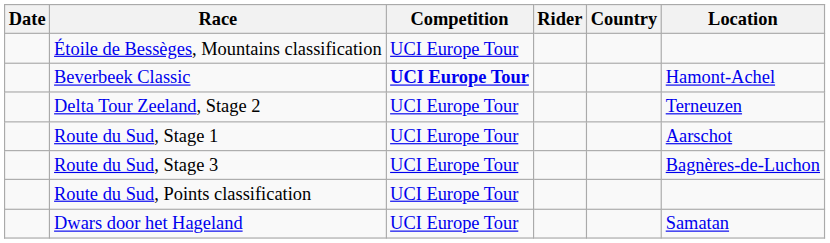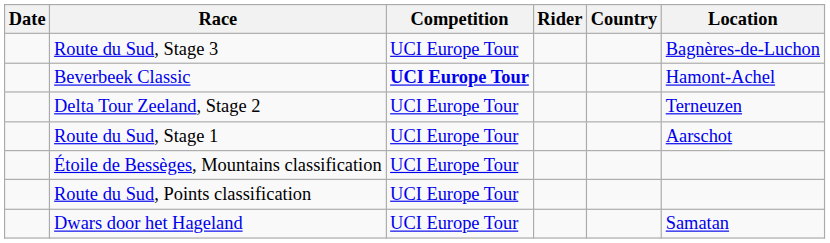 <table class="wikitable sortable">
 <tr>
 <th>Date</th>
 <th>Race</th>
 <th>Competition</th>
 <th>Rider</th>
 <th>Country</th>
 <th>Location</th>
 </tr>
 <tr>
 <td></td>
-<td><a href='#'>Étoile de Bessèges</a>, Mountains classification</td>
+<td><a href='#'>Route du Sud</a>, Stage 3</td>
 <td><a href='#'>UCI Europe Tour</a></td>
 <td></td>
 <td></td>
-<td></td>
+<td><a href='#'>Bagnères-de-Luchon</a></td>
 </tr>
 <tr>
 <td></td>
 <td><a href='#'>Beverbeek Classic</a></td>
 <td><strong><a href='#'>UCI Europe Tour</a></strong></td>
 <td></td>
 <td></td>
 <td><a href='#'>Hamont-Achel</a></td>
 </tr>
 <tr>
 <td></td>
 <td><a href='#'>Delta Tour Zeeland</a>, Stage 2</td>
 <td><a href='#'>UCI Europe Tour</a></td>
 <td></td>
 <td></td>
 <td><a href='#'>Terneuzen</a></td>
 </tr>
 <tr>
 <td></td>
 <td><a href='#'>Route du Sud</a>, Stage 1</td>
 <td><a href='#'>UCI Europe Tour</a></td>
 <td></td>
 <td></td>
 <td><a href='#'>Aarschot</a></td>
 </tr>
 <tr>
 <td></td>
-<td><a href='#'>Route du Sud</a>, Stage 3</td>
+<td><a href='#'>Étoile de Bessèges</a>, Mountains classification</td>
 <td><a href='#'>UCI Europe Tour</a></td>
 <td></td>
 <td></td>
-<td><a href='#'>Bagnères-de-Luchon</a></td>
+<td></td>
 </tr>
 <tr>
 <td></td>
 <td><a href='#'>Route du Sud</a>, Points classification</td>
 <td><a href='#'>UCI Europe Tour</a></td>
 <td></td>
 <td></td>
 <td></td>
 </tr>
 <tr>
 <td></td>
 <td><a href='#'>Dwars door het Hageland</a></td>
 <td><a href='#'>UCI Europe Tour</a></td>
 <td></td>
 <td></td>
 <td><a href='#'>Samatan</a></td>
 </tr>
 </table>
